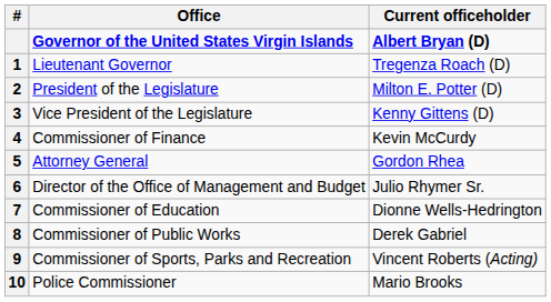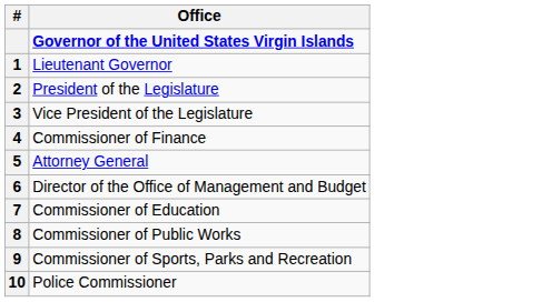 <table class=wikitable>
 <tr>
 <th>#</th>
 <th>Office</th>
-<th>Current officeholder</th>
 </tr>
 <tr>
 <th></th>
 <td><strong><a href='#'>Governor of the United States Virgin Islands</a></strong></td>
-<td><strong><a href='#'>Albert Bryan</a> (D)</strong></td>
 </tr>
 <tr>
 <th>1</th>
 <td><a href='#'>Lieutenant Governor</a></td>
-<td><a href='#'>Tregenza Roach</a> (D)</td>
 </tr>
 <tr>
 <th>2</th>
 <td><a href='#'>President</a> of the <a href='#'>Legislature</a></td>
-<td><a href='#'>Milton E. Potter</a> (D)</td>
 </tr>
 <tr>
 <th>3</th>
 <td>Vice President of the Legislature</td>
-<td><a href='#'>Kenny Gittens</a> (D)</td>
 </tr>
 <tr>
 <th>4</th>
 <td>Commissioner of Finance</td>
-<td>Kevin McCurdy</td>
 </tr>
 <tr>
 <th>5</th>
 <td><a href='#'>Attorney General</a></td>
-<td><a href='#'>Gordon Rhea</a></td>
 </tr>
 <tr>
 <th>6</th>
 <td>Director of the Office of Management and Budget</td>
-<td>Julio Rhymer Sr.</td>
 </tr>
 <tr>
 <th>7</th>
 <td>Commissioner of Education</td>
-<td>Dionne Wells-Hedrington</td>
 </tr>
 <tr>
 <th>8</th>
 <td>Commissioner of Public Works</td>
-<td>Derek Gabriel</td>
 </tr>
 <tr>
 <th>9</th>
 <td>Commissioner of Sports, Parks and Recreation</td>
-<td>Vincent Roberts (<em>Acting) </em></td>
 </tr>
 <tr>
 <th>10</th>
 <td>Police Commissioner</td>
-<td>Mario Brooks</td>
 </tr>
 </table>
